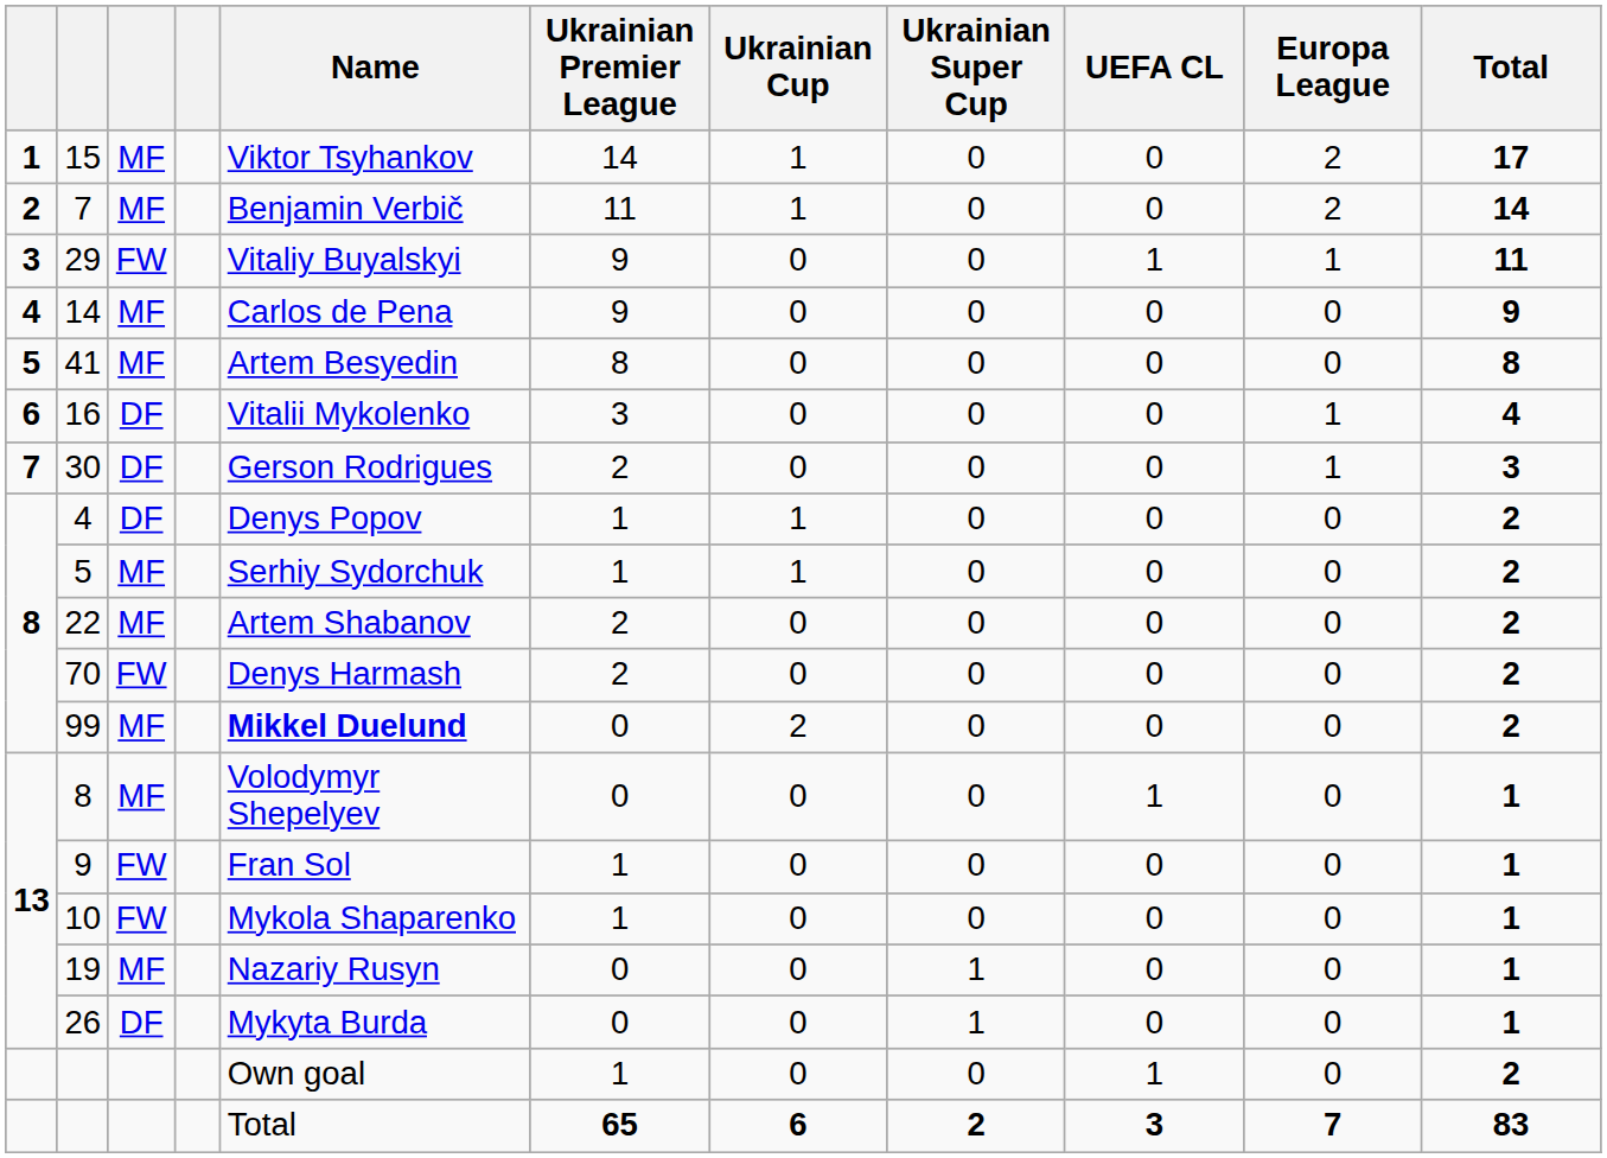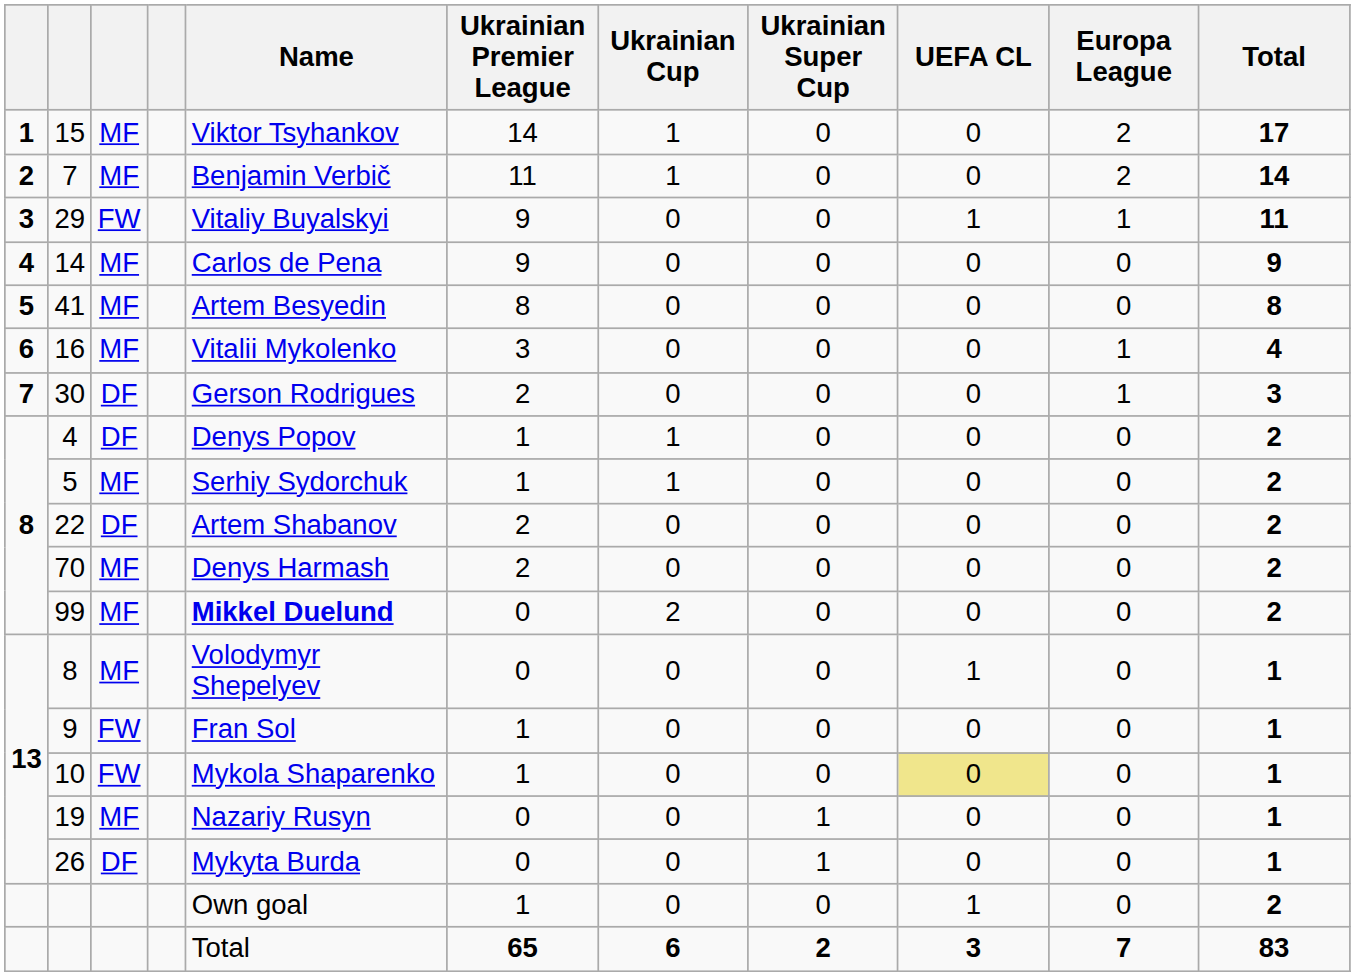 <table class="wikitable" style="text-align:center">
 <tr>
 <th width=15></th>
 <th width=15></th>
 <th width=15></th>
 <th width=15></th>
 <th width=145>Name</th>
 <th width=80>Ukrainian Premier League</th>
 <th width=80>Ukrainian Cup</th>
 <th width=80>Ukrainian Super Cup</th>
 <th width=80>UEFA CL</th>
 <th width=80>Europa League</th>
 <th width=80>Total</th>
 </tr>
 <tr>
 <td><strong>1</strong></td>
 <td>15</td>
 <td><a href='#'>MF</a></td>
 <td></td>
 <td align=left><a href='#'>Viktor Tsyhankov</a></td>
 <td>14</td>
 <td>1</td>
 <td>0</td>
 <td>0</td>
 <td>2</td>
 <td><strong>17</strong></td>
 </tr>
 <tr>
 <td><strong>2</strong></td>
 <td>7</td>
 <td><a href='#'>MF</a></td>
 <td></td>
 <td align=left><a href='#'>Benjamin Verbič</a></td>
 <td>11</td>
 <td>1</td>
 <td>0</td>
 <td>0</td>
 <td>2</td>
 <td><strong>14</strong></td>
 </tr>
 <tr>
 <td><strong>3</strong></td>
 <td>29</td>
 <td><a href='#'>FW</a></td>
 <td></td>
 <td align=left><a href='#'>Vitaliy Buyalskyi</a></td>
 <td>9</td>
 <td>0</td>
 <td>0</td>
 <td>1</td>
 <td>1</td>
 <td><strong>11</strong></td>
 </tr>
 <tr>
 <td><strong>4</strong></td>
 <td>14</td>
 <td><a href='#'>MF</a></td>
 <td></td>
 <td align=left><a href='#'>Carlos de Pena</a></td>
 <td>9</td>
 <td>0</td>
 <td>0</td>
 <td>0</td>
 <td>0</td>
 <td><strong>9</strong></td>
 </tr>
 <tr>
 <td><strong>5</strong></td>
 <td>41</td>
 <td><a href='#'>MF</a></td>
 <td></td>
 <td align=left><a href='#'>Artem Besyedin</a></td>
 <td>8</td>
 <td>0</td>
 <td>0</td>
 <td>0</td>
 <td>0</td>
 <td><strong>8</strong></td>
 </tr>
 <tr>
 <td><strong>6</strong></td>
 <td>16</td>
-<td><a href='#'>DF</a></td>
+<td><a href='#'>MF</a></td>
 <td></td>
 <td align=left><a href='#'>Vitalii Mykolenko</a></td>
 <td>3</td>
 <td>0</td>
 <td>0</td>
 <td>0</td>
 <td>1</td>
 <td><strong>4</strong></td>
 </tr>
 <tr>
 <td><strong>7</strong></td>
 <td>30</td>
 <td><a href='#'>DF</a></td>
 <td></td>
 <td align=left><a href='#'>Gerson Rodrigues</a></td>
 <td>2</td>
 <td>0</td>
 <td>0</td>
 <td>0</td>
 <td>1</td>
 <td><strong>3</strong></td>
 </tr>
 <tr>
 <td rowspan=5><strong>8</strong></td>
 <td>4</td>
 <td><a href='#'>DF</a></td>
 <td></td>
 <td align=left><a href='#'>Denys Popov</a></td>
 <td>1</td>
 <td>1</td>
 <td>0</td>
 <td>0</td>
 <td>0</td>
 <td><strong>2</strong></td>
 </tr>
 <tr>
 <td>5</td>
 <td><a href='#'>MF</a></td>
 <td></td>
 <td align=left><a href='#'>Serhiy Sydorchuk</a></td>
 <td>1</td>
 <td>1</td>
 <td>0</td>
 <td>0</td>
 <td>0</td>
 <td><strong>2</strong></td>
 </tr>
 <tr>
 <td>22</td>
-<td><a href='#'>MF</a></td>
+<td><a href='#'>DF</a></td>
 <td></td>
 <td align=left><a href='#'>Artem Shabanov</a></td>
 <td>2</td>
 <td>0</td>
 <td>0</td>
 <td>0</td>
 <td>0</td>
 <td><strong>2</strong></td>
 </tr>
 <tr>
 <td>70</td>
-<td><a href='#'>FW</a></td>
+<td><a href='#'>MF</a></td>
 <td></td>
 <td align=left><a href='#'>Denys Harmash</a></td>
 <td>2</td>
 <td>0</td>
 <td>0</td>
 <td>0</td>
 <td>0</td>
 <td><strong>2</strong></td>
 </tr>
 <tr>
 <td>99</td>
 <td><a href='#'>MF</a></td>
 <td></td>
 <td align=left><strong><a href='#'>Mikkel Duelund</a></strong></td>
 <td>0</td>
 <td>2</td>
 <td>0</td>
 <td>0</td>
 <td>0</td>
 <td><strong>2</strong></td>
 </tr>
 <tr>
 <td rowspan=5><strong>13</strong></td>
 <td>8</td>
 <td><a href='#'>MF</a></td>
 <td></td>
 <td align=left><a href='#'>Volodymyr Shepelyev</a></td>
 <td>0</td>
 <td>0</td>
 <td>0</td>
 <td>1</td>
 <td>0</td>
 <td><strong>1</strong></td>
 </tr>
 <tr>
 <td>9</td>
 <td><a href='#'>FW</a></td>
 <td></td>
 <td align=left><a href='#'>Fran Sol</a></td>
 <td>1</td>
 <td>0</td>
 <td>0</td>
 <td>0</td>
 <td>0</td>
 <td><strong>1</strong></td>
 </tr>
 <tr>
 <td>10</td>
 <td><a href='#'>FW</a></td>
 <td></td>
 <td align=left><a href='#'>Mykola Shaparenko</a></td>
 <td>1</td>
 <td>0</td>
 <td>0</td>
-<td>0</td>
+<td style="background: khaki;">0</td>
 <td>0</td>
 <td><strong>1</strong></td>
 </tr>
 <tr>
 <td>19</td>
 <td><a href='#'>MF</a></td>
 <td></td>
 <td align=left><a href='#'>Nazariy Rusyn</a></td>
 <td>0</td>
 <td>0</td>
 <td>1</td>
 <td>0</td>
 <td>0</td>
 <td><strong>1</strong></td>
 </tr>
 <tr>
 <td>26</td>
 <td><a href='#'>DF</a></td>
 <td></td>
 <td align=left><a href='#'>Mykyta Burda</a></td>
 <td>0</td>
 <td>0</td>
 <td>1</td>
 <td>0</td>
 <td>0</td>
 <td><strong>1</strong></td>
 </tr>
 <tr>
 <td></td>
 <td></td>
 <td></td>
 <td></td>
 <td align=left>Own goal</td>
 <td>1</td>
 <td>0</td>
 <td>0</td>
 <td>1</td>
 <td>0</td>
 <td><strong>2</strong></td>
 </tr>
 <tr>
 <td></td>
 <td></td>
 <td></td>
 <td></td>
 <td align=left>Total</td>
 <td><strong>65</strong></td>
 <td><strong>6</strong></td>
 <td><strong>2</strong></td>
 <td><strong>3</strong></td>
 <td><strong>7</strong></td>
 <td><strong>83</strong></td>
 </tr>
 <tr>
 </tr>
 </table>
